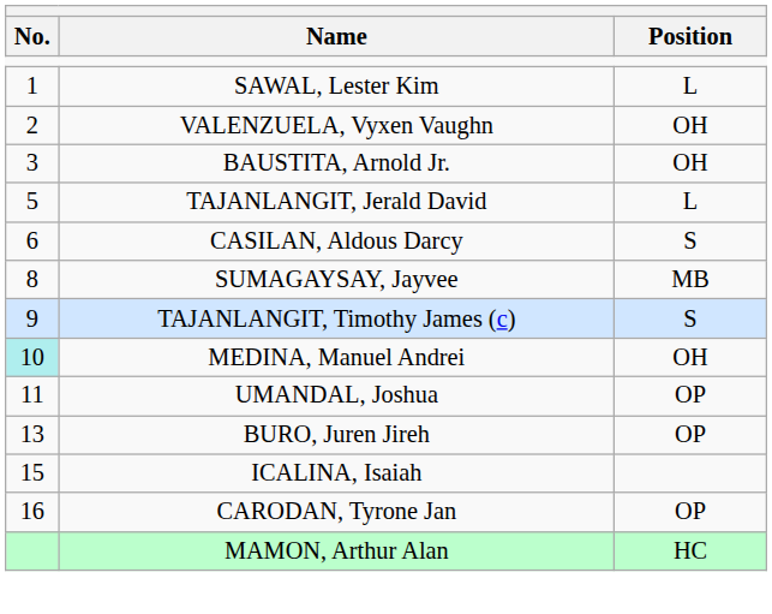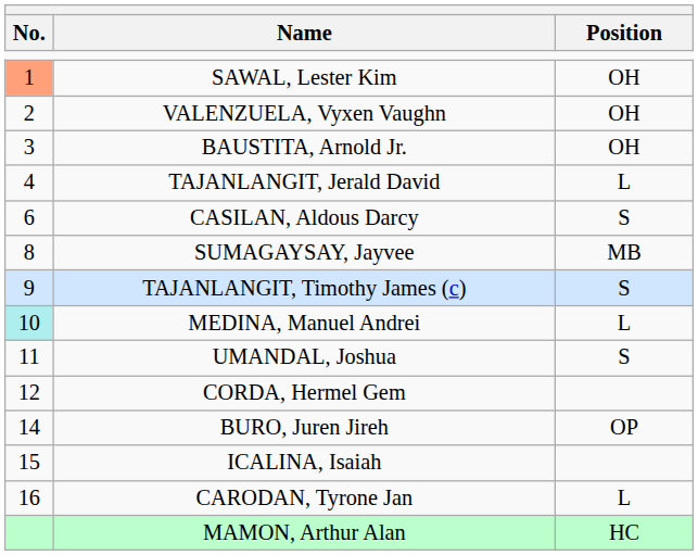 <table class='wikitable mw-collapsible' style="text-align: center; width: 500px; border: none">
 <tr>
 <th style='text-align: left;' colspan=3></th>
 </tr>
 <tr>
 <th style='width: 7%;'>No.</th>
 <th>Name</th>
 <th style='width: 20%;'>Position</th>
 </tr>
 <tr>
 <td style='border: none;'></td>
 </tr>
 <tr>
-<td>1</td>
+<td style="background: lightsalmon;">1</td>
 <td>SAWAL, Lester Kim</td>
-<td>L</td>
+<td>OH</td>
 </tr>
 <tr>
 <td>2</td>
 <td>VALENZUELA, Vyxen Vaughn</td>
 <td>OH</td>
 </tr>
 <tr>
 <td>3</td>
 <td>BAUSTITA, Arnold Jr.</td>
 <td>OH</td>
 </tr>
 <tr>
-<td>5</td>
+<td>4</td>
 <td>TAJANLANGIT, Jerald David</td>
 <td>L</td>
 </tr>
 <tr>
 <td>6</td>
 <td>CASILAN, Aldous Darcy</td>
 <td>S</td>
 </tr>
 <tr>
 <td>8</td>
 <td>SUMAGAYSAY, Jayvee</td>
 <td>MB</td>
 </tr>
 <tr bgcolor=#D0E6FF>
 <td>9</td>
 <td>TAJANLANGIT, Timothy James (<a href='#'>c</a>)</td>
 <td>S</td>
 </tr>
 <tr>
 <td style="background: paleturquoise;">10</td>
 <td>MEDINA, Manuel Andrei</td>
-<td>OH</td>
+<td>L</td>
 </tr>
 <tr>
 <td>11</td>
 <td>UMANDAL, Joshua</td>
-<td>OP</td>
+<td>S</td>
 </tr>
 <tr>
-<td>13</td>
+<td>12</td>
+<td>CORDA, Hermel Gem</td>
+<td></td>
+</tr>
+<tr>
+<td>14</td>
 <td>BURO, Juren Jireh</td>
 <td>OP</td>
 </tr>
 <tr>
 <td>15</td>
 <td>ICALINA, Isaiah</td>
 <td></td>
 </tr>
 <tr>
 <td>16</td>
 <td>CARODAN, Tyrone Jan</td>
-<td>OP</td>
+<td>L</td>
 </tr>
 <tr bgcolor=#BBFFCC>
 <td></td>
 <td>MAMON, Arthur Alan</td>
 <td>HC</td>
 </tr>
 </table>
